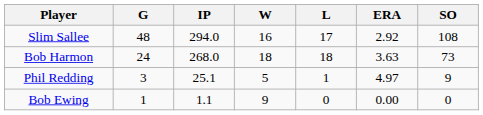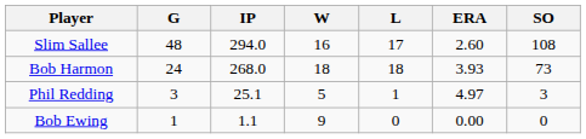 <table class="wikitable sortable">
 <tr>
 <th bgcolor="#DDDDFF" width="16%">Player</th>
 <th bgcolor="#DDDDFF" width="9%">G</th>
 <th bgcolor="#DDDDFF" width="9%">IP</th>
 <th bgcolor="#DDDDFF" width="9%">W</th>
 <th bgcolor="#DDDDFF" width="9%">L</th>
 <th bgcolor="#DDDDFF" width="9%">ERA</th>
 <th bgcolor="#DDDDFF" width="9%">SO</th>
 </tr>
 <tr align="center">
 <td><a href='#'>Slim Sallee</a></td>
 <td>48</td>
 <td>294.0</td>
 <td>16</td>
 <td>17</td>
-<td>2.92</td>
+<td>2.60</td>
 <td>108</td>
 </tr>
 <tr align=center>
 <td><a href='#'>Bob Harmon</a></td>
 <td>24</td>
 <td>268.0</td>
 <td>18</td>
 <td>18</td>
-<td>3.63</td>
+<td>3.93</td>
 <td>73</td>
 </tr>
 <tr align=center>
 <td><a href='#'>Phil Redding</a></td>
 <td>3</td>
 <td>25.1</td>
 <td>5</td>
 <td>1</td>
 <td>4.97</td>
-<td>9</td>
+<td>3</td>
 </tr>
 <tr align=center>
 <td><a href='#'>Bob Ewing</a></td>
 <td>1</td>
 <td>1.1</td>
 <td>9</td>
 <td>0</td>
 <td>0.00</td>
 <td>0</td>
 </tr>
 </table>
